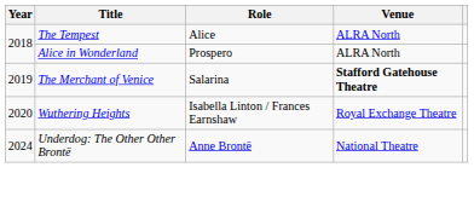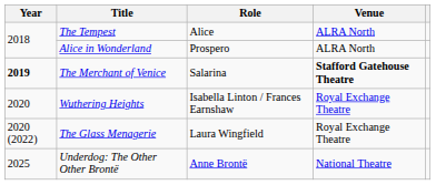 <table class="wikitable">
 <tr>
 <th>Year</th>
 <th>Title</th>
 <th>Role</th>
 <th>Venue</th>
 <th></th>
 </tr>
 <tr>
 <td rowspan="2">2018</td>
 <td><em><a href='#'>The Tempest</a></em></td>
 <td>Alice</td>
 <td><a href='#'>ALRA North</a></td>
 <td align="center"></td>
 </tr>
 <tr>
 <td><em><a href='#'>Alice in Wonderland</a></em></td>
 <td>Prospero</td>
 <td>ALRA North</td>
 <td align="center"></td>
 </tr>
 <tr>
-<td>2019</td>
+<td><strong>2019</strong></td>
 <td><em><a href='#'>The Merchant of Venice</a></em></td>
 <td>Salarina</td>
 <td><strong>Stafford Gatehouse Theatre</strong></td>
 <td align="center"></td>
 </tr>
 <tr>
 <td>2020</td>
 <td><em><a href='#'>Wuthering Heights</a></em></td>
 <td>Isabella Linton / Frances Earnshaw</td>
 <td><a href='#'>Royal Exchange Theatre</a></td>
 <td align="center"></td>
 </tr>
 <tr>
-<td>2024</td>
+<td>2020 (2022)</td>
+<td><em><a href='#'>The Glass Menagerie</a></em></td>
+<td>Laura Wingfield</td>
+<td>Royal Exchange Theatre</td>
+<td align="center"></td>
+</tr>
+<tr>
+<td>2025</td>
 <td><em>Underdog: The Other Other Brontë</em></td>
 <td><a href='#'>Anne Brontë</a></td>
 <td><a href='#'>National Theatre</a></td>
 </tr>
 </table>
